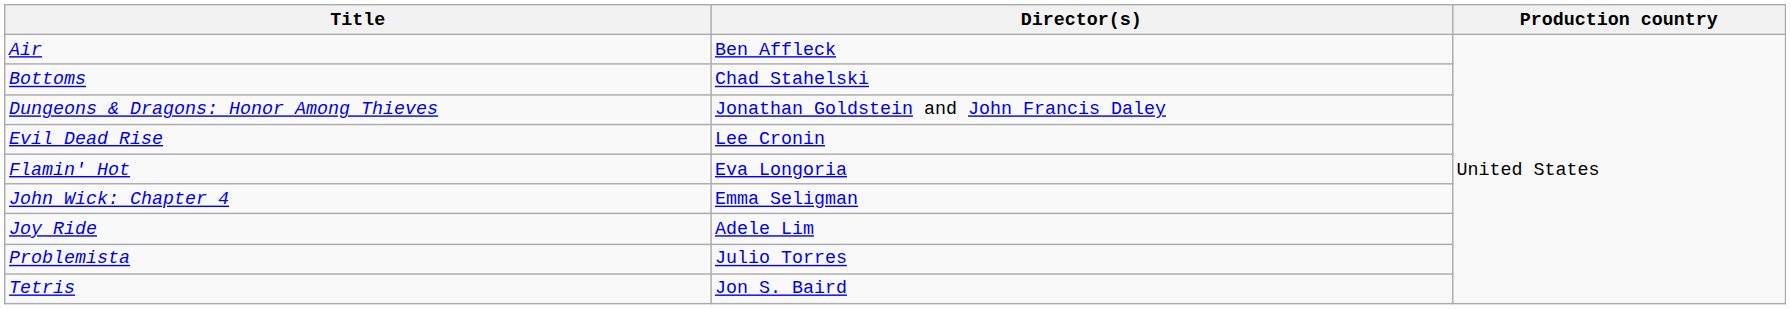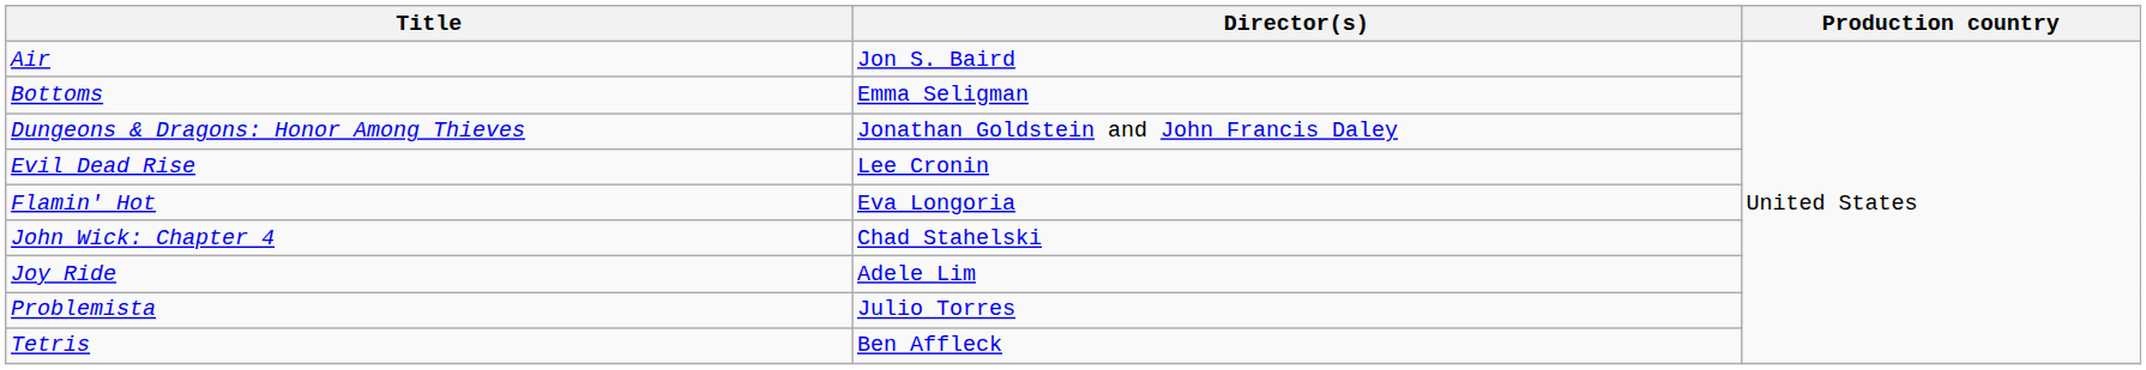 <table class="wikitable plainrowheaders" style="width:100%; margin-bottom:4px">
 <tr>
 <th scope="col">Title</th>
 <th scope="col">Director(s)</th>
 <th scope="col">Production country</th>
 </tr>
 <tr>
 <td><em><a href='#'>Air</a></em> </td>
-<td><a href='#'>Ben Affleck</a></td>
+<td><a href='#'>Jon S. Baird</a></td>
 <td rowspan="9">United States</td>
 </tr>
 <tr>
 <td><em><a href='#'>Bottoms</a></em></td>
-<td><a href='#'>Chad Stahelski</a></td>
+<td><a href='#'>Emma Seligman</a></td>
 </tr>
 <tr>
 <td><em><a href='#'>Dungeons & Dragons: Honor Among Thieves</a></em> </td>
 <td><a href='#'>Jonathan Goldstein</a> and <a href='#'>John Francis Daley</a></td>
 </tr>
 <tr>
 <td><em><a href='#'>Evil Dead Rise</a></em></td>
 <td><a href='#'>Lee Cronin</a></td>
 </tr>
 <tr>
 <td><em><a href='#'>Flamin' Hot</a></em></td>
 <td><a href='#'>Eva Longoria</a></td>
 </tr>
 <tr>
 <td><em><a href='#'>John Wick: Chapter 4</a></em></td>
-<td><a href='#'>Emma Seligman</a></td>
+<td><a href='#'>Chad Stahelski</a></td>
 </tr>
 <tr>
 <td><em><a href='#'>Joy Ride</a></em></td>
 <td><a href='#'>Adele Lim</a></td>
 </tr>
 <tr>
 <td><em><a href='#'>Problemista</a></em></td>
 <td><a href='#'>Julio Torres</a></td>
 </tr>
 <tr>
 <td><em><a href='#'>Tetris</a></em></td>
-<td><a href='#'>Jon S. Baird</a></td>
+<td><a href='#'>Ben Affleck</a></td>
 </tr>
 </table>
